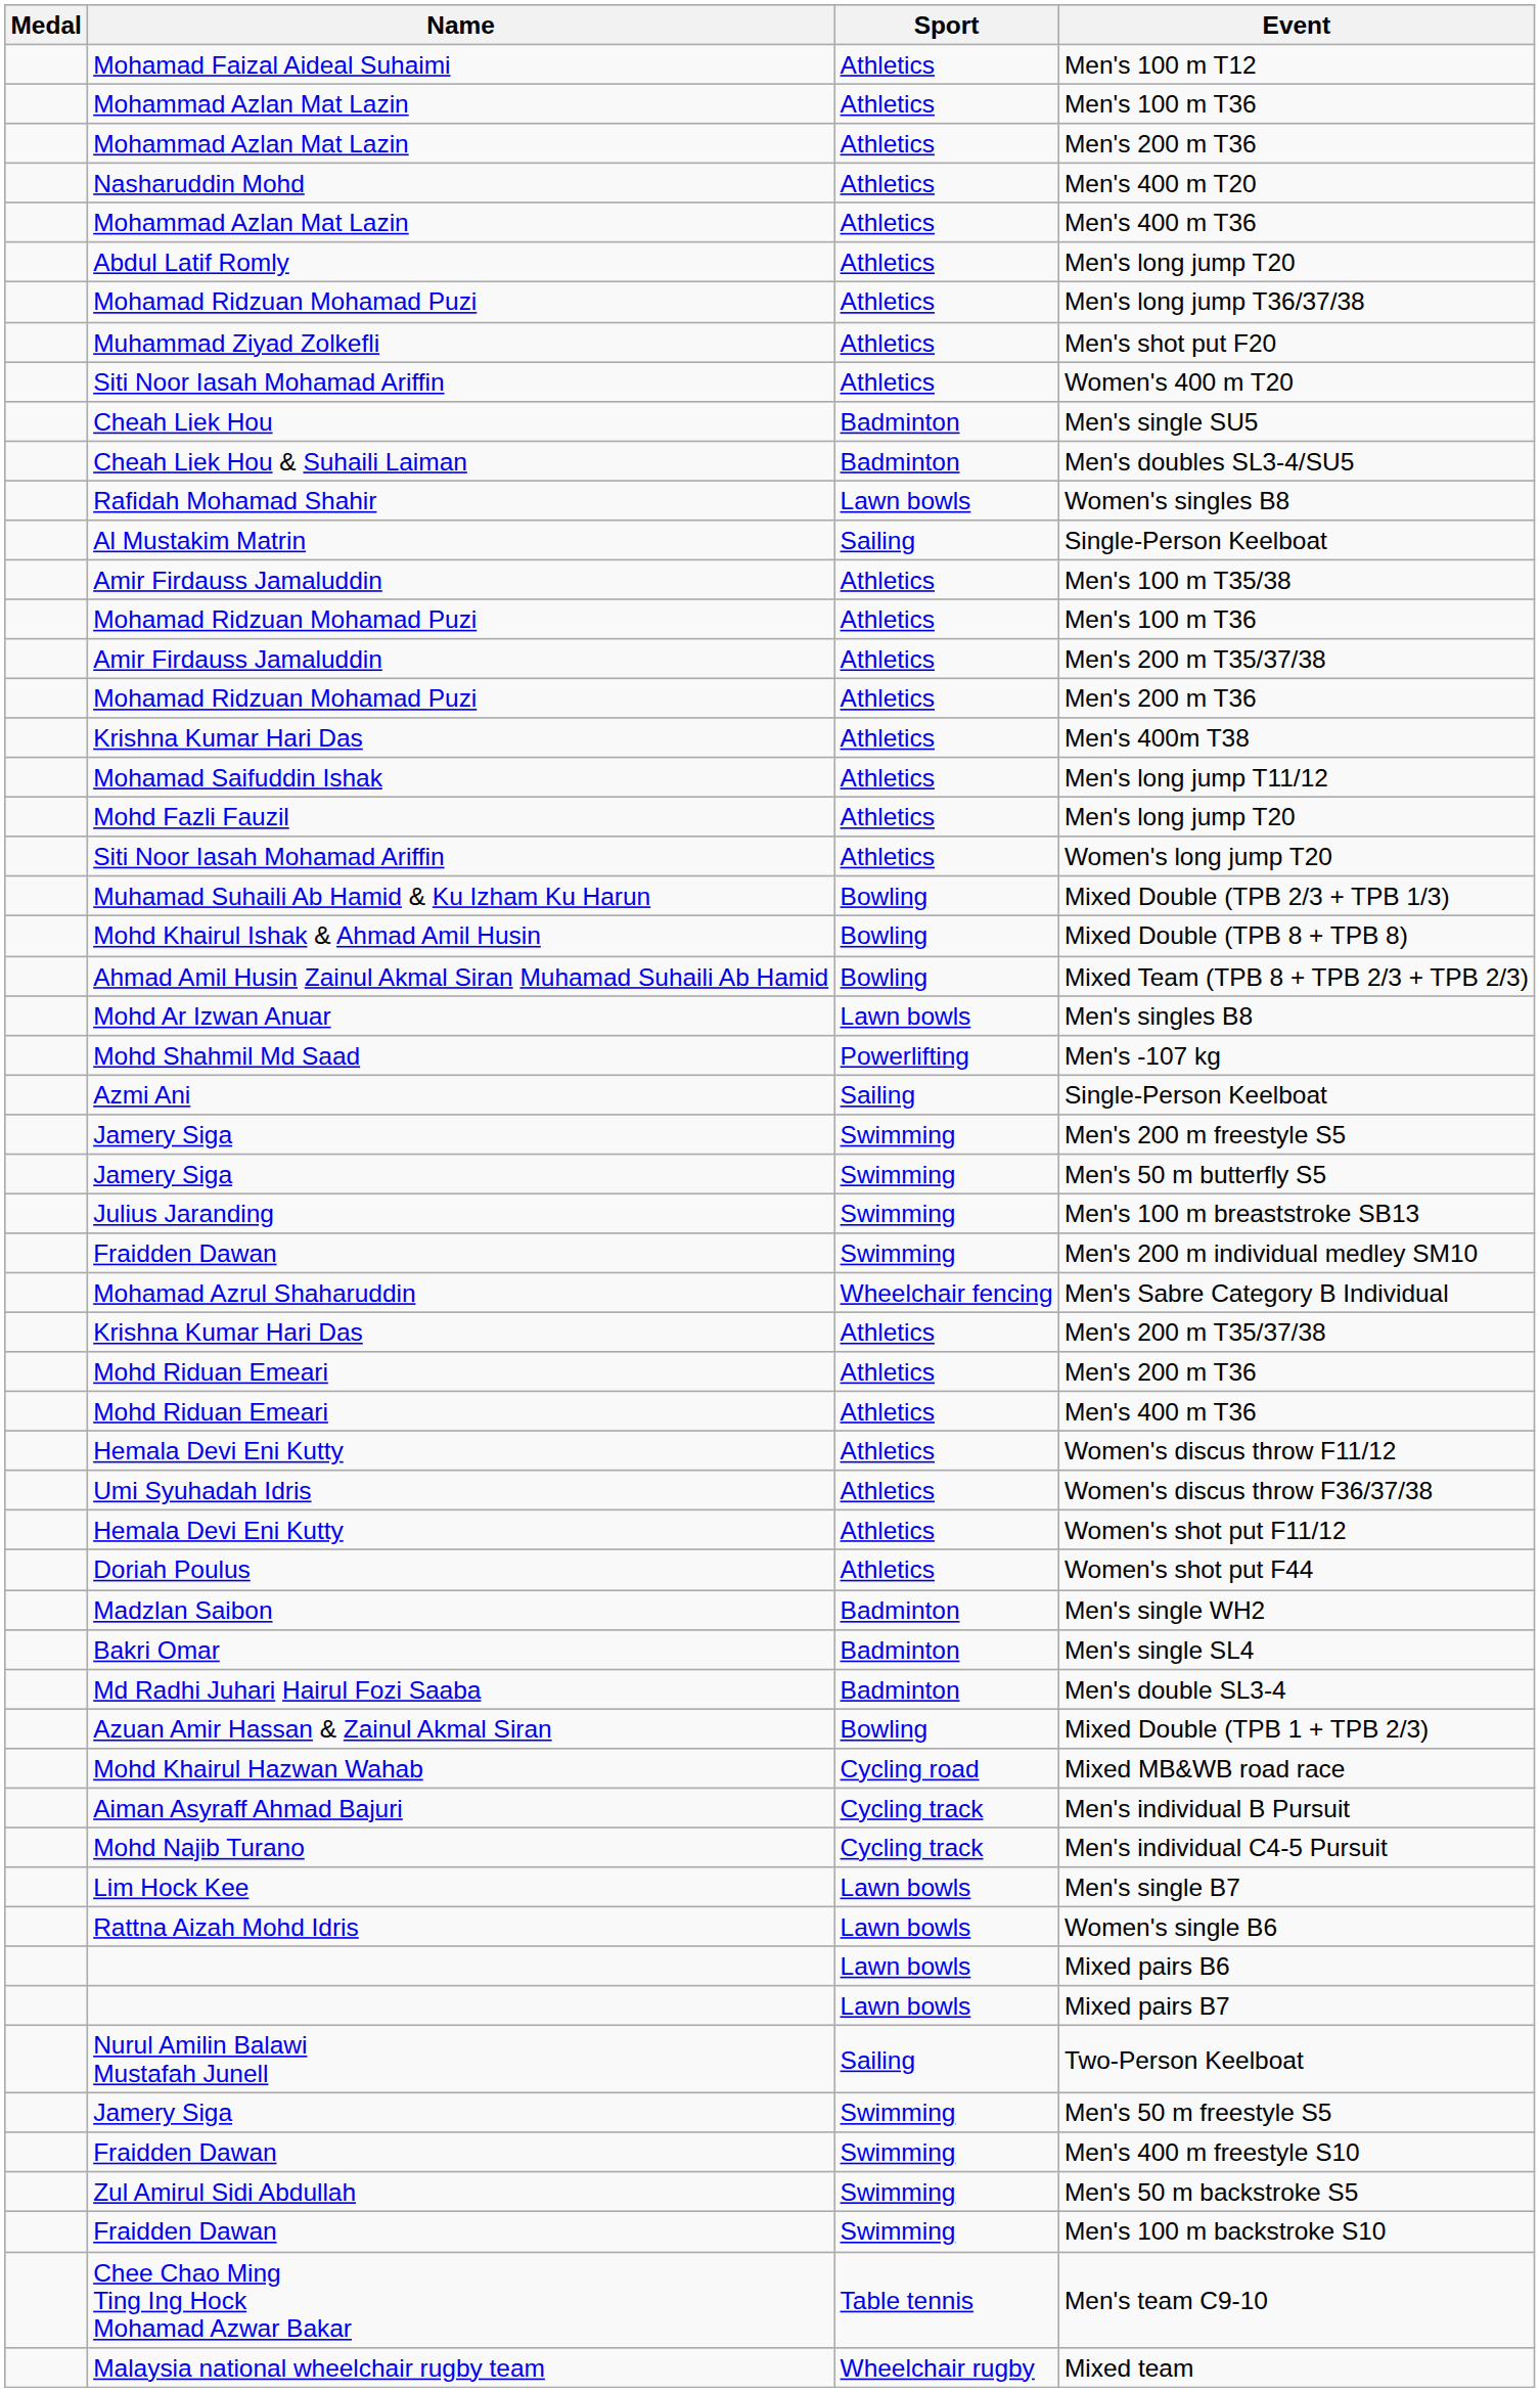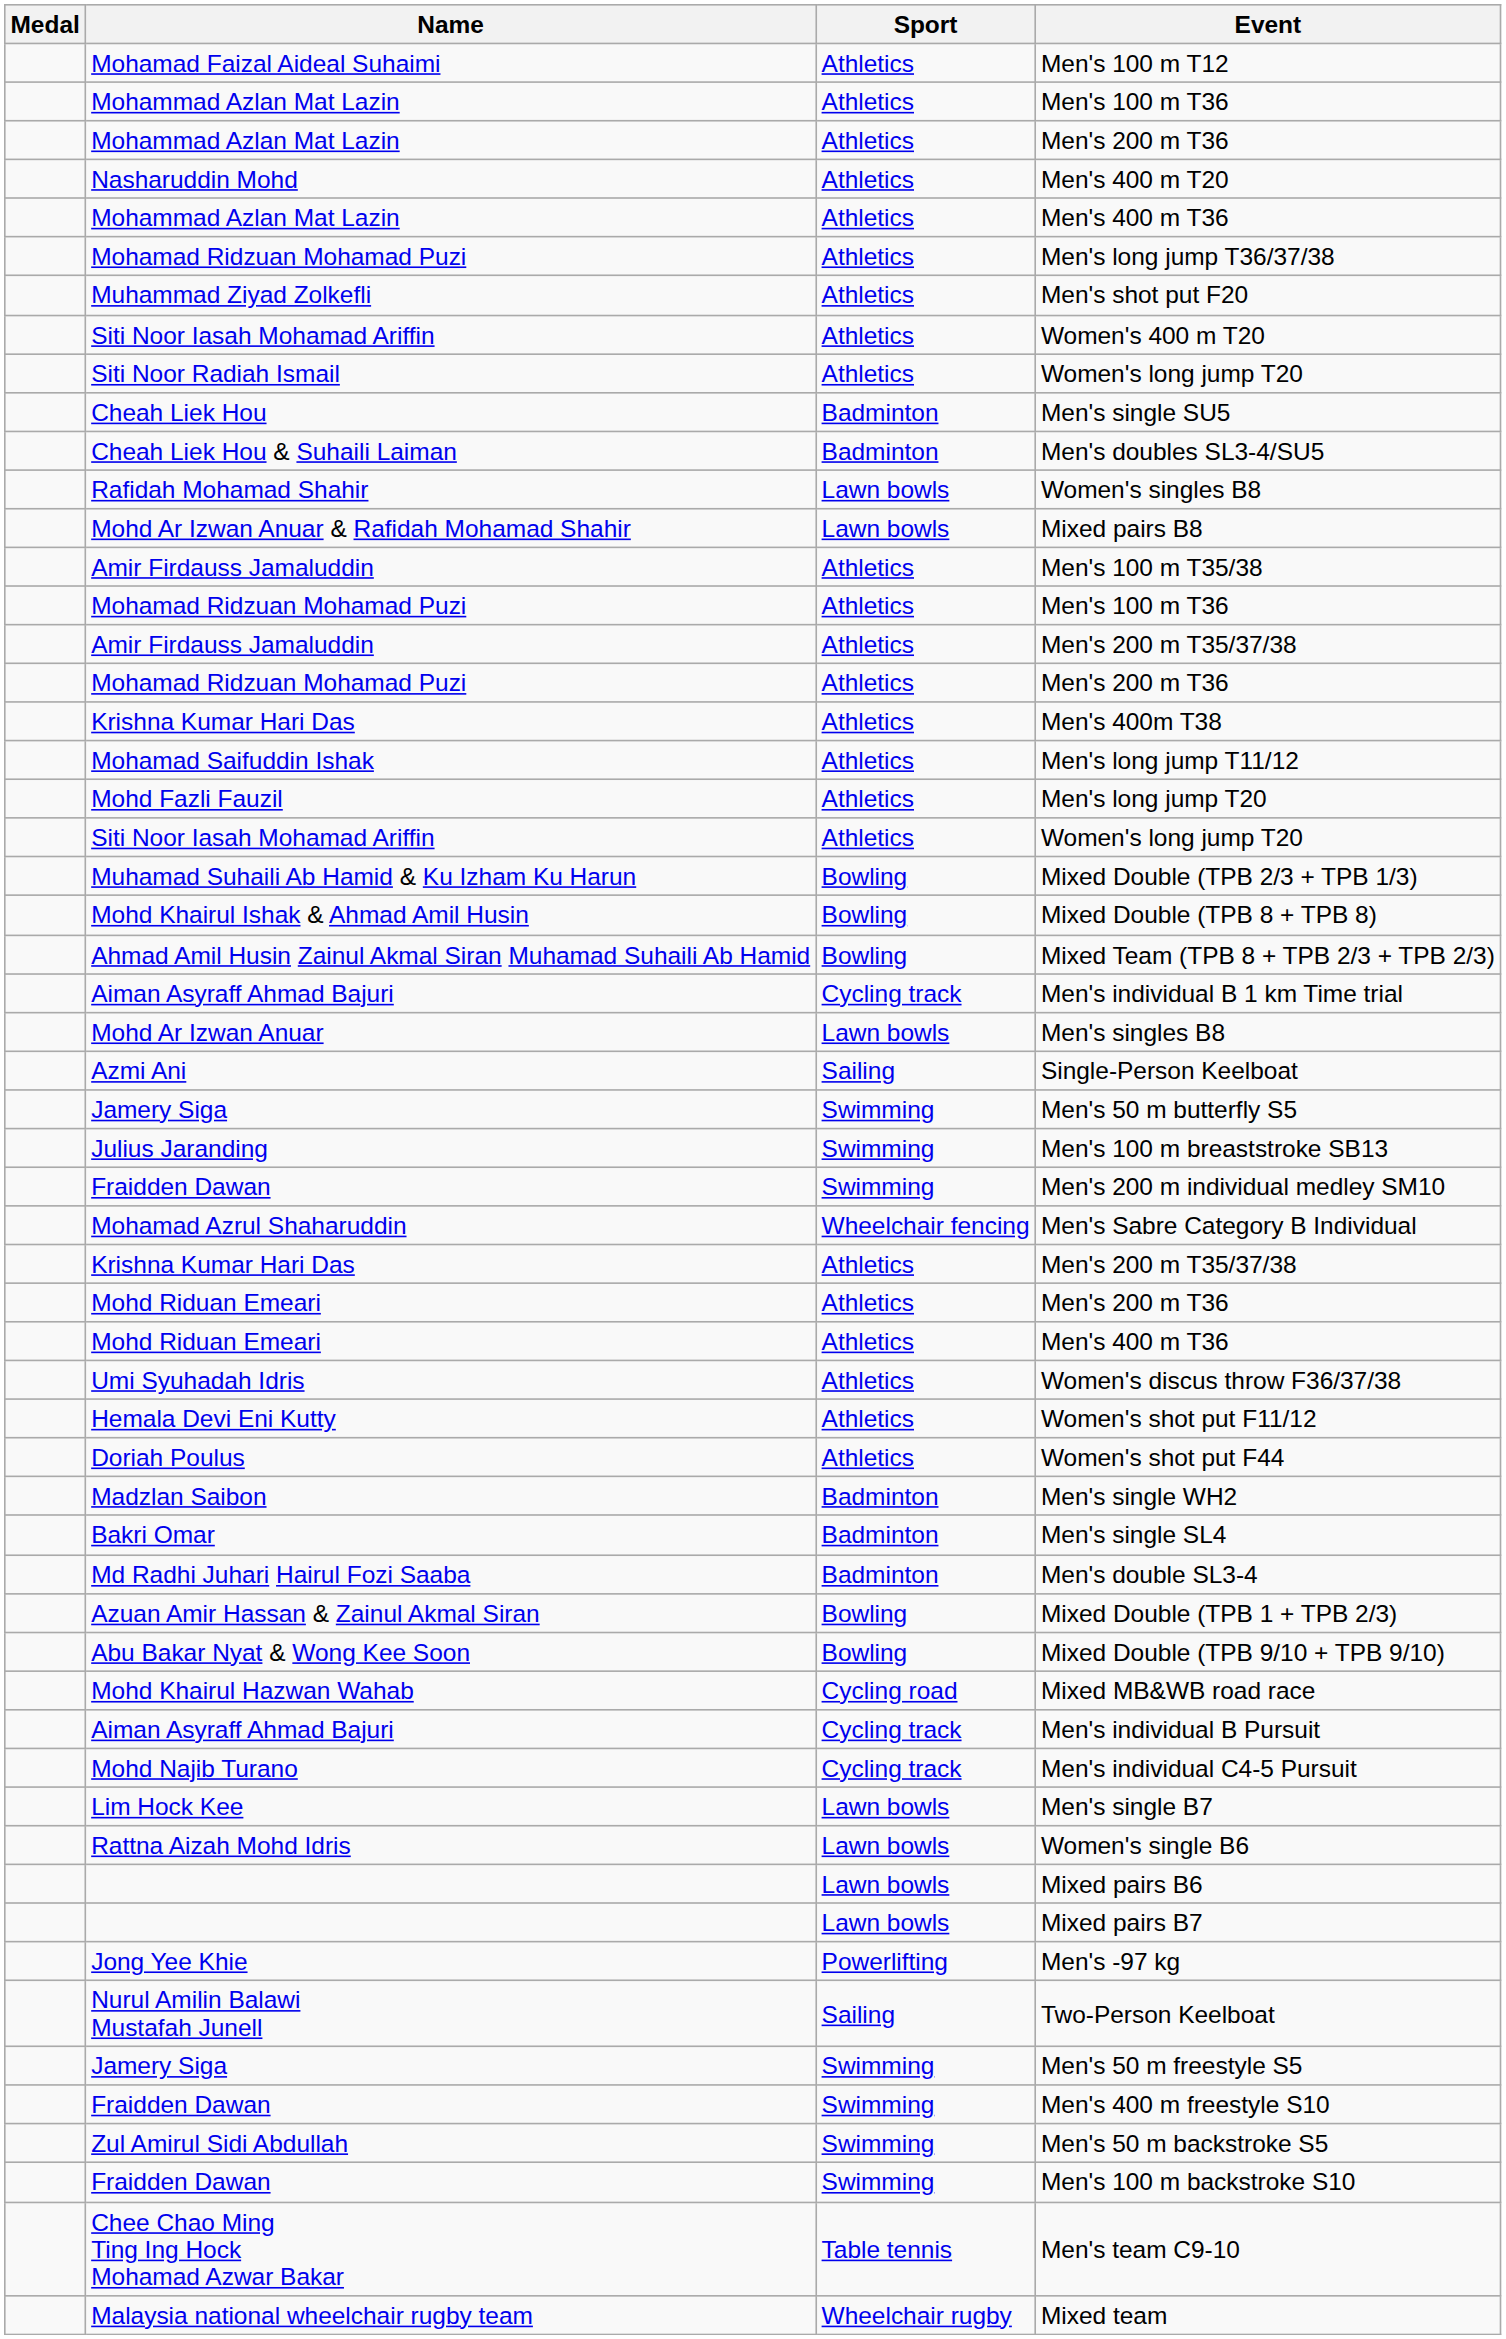 <table class="wikitable sortable"  style="font-size:95%">
 <tr>
 <th>Medal</th>
 <th>Name</th>
 <th>Sport</th>
 <th>Event</th>
 </tr>
 <tr>
 <td></td>
 <td><a href='#'>Mohamad Faizal Aideal Suhaimi</a></td>
 <td><a href='#'>Athletics</a></td>
 <td>Men's 100 m T12</td>
 </tr>
 <tr>
 <td></td>
 <td><a href='#'>Mohammad Azlan Mat Lazin</a></td>
 <td><a href='#'>Athletics</a></td>
 <td>Men's 100 m T36</td>
 </tr>
 <tr>
 <td></td>
 <td><a href='#'>Mohammad Azlan Mat Lazin</a></td>
 <td><a href='#'>Athletics</a></td>
 <td>Men's 200 m T36</td>
 </tr>
 <tr>
 <td></td>
 <td><a href='#'>Nasharuddin Mohd</a></td>
 <td><a href='#'>Athletics</a></td>
 <td>Men's 400 m T20</td>
 </tr>
 <tr>
 <td></td>
 <td><a href='#'>Mohammad Azlan Mat Lazin</a></td>
 <td><a href='#'>Athletics</a></td>
 <td>Men's 400 m T36</td>
 </tr>
 <tr>
 <td></td>
-<td><a href='#'>Abdul Latif Romly</a></td>
-<td><a href='#'>Athletics</a></td>
-<td>Men's long jump T20</td>
-</tr>
-<tr>
-<td></td>
 <td><a href='#'>Mohamad Ridzuan Mohamad Puzi</a></td>
 <td><a href='#'>Athletics</a></td>
 <td>Men's long jump T36/37/38</td>
 </tr>
 <tr>
 <td></td>
 <td><a href='#'>Muhammad Ziyad Zolkefli</a></td>
 <td><a href='#'>Athletics</a></td>
 <td>Men's shot put F20</td>
 </tr>
 <tr>
 <td></td>
 <td><a href='#'>Siti Noor Iasah Mohamad Ariffin</a></td>
 <td><a href='#'>Athletics</a></td>
 <td>Women's 400 m T20</td>
+</tr>
+<tr>
+<td></td>
+<td><a href='#'>Siti Noor Radiah Ismail</a></td>
+<td><a href='#'>Athletics</a></td>
+<td>Women's long jump T20</td>
 </tr>
 <tr>
 <td></td>
 <td><a href='#'>Cheah Liek Hou</a></td>
 <td><a href='#'>Badminton</a></td>
 <td>Men's single SU5</td>
 </tr>
 <tr>
 <td></td>
 <td><a href='#'>Cheah Liek Hou</a> & <a href='#'>Suhaili Laiman</a></td>
 <td><a href='#'>Badminton</a></td>
 <td>Men's doubles SL3-4/SU5</td>
 </tr>
 <tr>
 <td></td>
 <td><a href='#'>Rafidah Mohamad Shahir</a></td>
 <td><a href='#'>Lawn bowls</a></td>
 <td>Women's singles B8</td>
 </tr>
 <tr>
 <td></td>
-<td><a href='#'>Al Mustakim Matrin</a></td>
-<td><a href='#'>Sailing</a></td>
-<td>Single-Person Keelboat</td>
+<td><a href='#'>Mohd Ar Izwan Anuar</a> & <a href='#'>Rafidah Mohamad Shahir</a></td>
+<td><a href='#'>Lawn bowls</a></td>
+<td>Mixed pairs B8</td>
 </tr>
 <tr>
 <td></td>
 <td><a href='#'>Amir Firdauss Jamaluddin</a></td>
 <td><a href='#'>Athletics</a></td>
 <td>Men's 100 m T35/38</td>
 </tr>
 <tr>
 <td></td>
 <td><a href='#'>Mohamad Ridzuan Mohamad Puzi</a></td>
 <td><a href='#'>Athletics</a></td>
 <td>Men's 100 m T36</td>
 </tr>
 <tr>
 <td></td>
 <td><a href='#'>Amir Firdauss Jamaluddin</a></td>
 <td><a href='#'>Athletics</a></td>
 <td>Men's 200 m T35/37/38</td>
 </tr>
 <tr>
 <td></td>
 <td><a href='#'>Mohamad Ridzuan Mohamad Puzi</a></td>
 <td><a href='#'>Athletics</a></td>
 <td>Men's 200 m T36</td>
 </tr>
 <tr>
 <td></td>
 <td><a href='#'>Krishna Kumar Hari Das</a></td>
 <td><a href='#'>Athletics</a></td>
 <td>Men's 400m T38</td>
 </tr>
 <tr>
 <td></td>
 <td><a href='#'>Mohamad Saifuddin Ishak</a></td>
 <td><a href='#'>Athletics</a></td>
 <td>Men's long jump T11/12</td>
 </tr>
 <tr>
 <td></td>
 <td><a href='#'>Mohd Fazli Fauzil</a></td>
 <td><a href='#'>Athletics</a></td>
 <td>Men's long jump T20</td>
 </tr>
 <tr>
 <td></td>
 <td><a href='#'>Siti Noor Iasah Mohamad Ariffin</a></td>
 <td><a href='#'>Athletics</a></td>
 <td>Women's long jump T20</td>
 </tr>
 <tr>
 <td></td>
 <td><a href='#'>Muhamad Suhaili Ab Hamid</a> & <a href='#'>Ku Izham Ku Harun</a></td>
 <td><a href='#'>Bowling</a></td>
 <td>Mixed Double (TPB 2/3 + TPB 1/3)</td>
 </tr>
 <tr>
 <td></td>
 <td><a href='#'>Mohd Khairul Ishak</a> & <a href='#'>Ahmad Amil Husin</a></td>
 <td><a href='#'>Bowling</a></td>
 <td>Mixed Double (TPB 8 + TPB 8)</td>
 </tr>
 <tr>
 <td></td>
 <td><a href='#'>Ahmad Amil Husin</a> <a href='#'>Zainul Akmal Siran</a> <a href='#'>Muhamad Suhaili Ab Hamid</a></td>
 <td><a href='#'>Bowling</a></td>
 <td>Mixed Team (TPB 8 + TPB 2/3 + TPB 2/3)</td>
 </tr>
 <tr>
 <td></td>
+<td><a href='#'>Aiman Asyraff Ahmad Bajuri</a></td>
+<td><a href='#'>Cycling track</a></td>
+<td>Men's individual B 1 km Time trial</td>
+</tr>
+<tr>
+<td></td>
 <td><a href='#'>Mohd Ar Izwan Anuar</a></td>
 <td><a href='#'>Lawn bowls</a></td>
 <td>Men's singles B8</td>
 </tr>
 <tr>
 <td></td>
-<td><a href='#'>Mohd Shahmil Md Saad</a></td>
-<td><a href='#'>Powerlifting</a></td>
-<td>Men's -107 kg</td>
-</tr>
-<tr>
-<td></td>
 <td><a href='#'>Azmi Ani</a></td>
 <td><a href='#'>Sailing</a></td>
 <td>Single-Person Keelboat</td>
-</tr>
-<tr>
-<td></td>
-<td><a href='#'>Jamery Siga</a></td>
-<td><a href='#'>Swimming</a></td>
-<td>Men's 200 m freestyle S5</td>
 </tr>
 <tr>
 <td></td>
 <td><a href='#'>Jamery Siga</a></td>
 <td><a href='#'>Swimming</a></td>
 <td>Men's 50 m butterfly S5</td>
 </tr>
 <tr>
 <td></td>
 <td><a href='#'>Julius Jaranding</a></td>
 <td><a href='#'>Swimming</a></td>
 <td>Men's 100 m breaststroke SB13</td>
 </tr>
 <tr>
 <td></td>
 <td><a href='#'>Fraidden Dawan</a></td>
 <td><a href='#'>Swimming</a></td>
 <td>Men's 200 m individual medley SM10</td>
 </tr>
 <tr>
 <td></td>
 <td><a href='#'>Mohamad Azrul Shaharuddin</a></td>
 <td><a href='#'>Wheelchair fencing</a></td>
 <td>Men's Sabre Category B Individual</td>
 </tr>
 <tr>
 <td></td>
 <td><a href='#'>Krishna Kumar Hari Das</a></td>
 <td><a href='#'>Athletics</a></td>
 <td>Men's 200 m T35/37/38</td>
 </tr>
 <tr>
 <td></td>
 <td><a href='#'>Mohd Riduan Emeari</a></td>
 <td><a href='#'>Athletics</a></td>
 <td>Men's 200 m T36</td>
 </tr>
 <tr>
 <td></td>
 <td><a href='#'>Mohd Riduan Emeari</a></td>
 <td><a href='#'>Athletics</a></td>
 <td>Men's 400 m T36</td>
 </tr>
 <tr>
 <td></td>
-<td><a href='#'>Hemala Devi Eni Kutty</a></td>
-<td><a href='#'>Athletics</a></td>
-<td>Women's discus throw F11/12</td>
-</tr>
-<tr>
-<td></td>
 <td><a href='#'>Umi Syuhadah Idris</a></td>
 <td><a href='#'>Athletics</a></td>
 <td>Women's discus throw F36/37/38</td>
 </tr>
 <tr>
 <td></td>
 <td><a href='#'>Hemala Devi Eni Kutty</a></td>
 <td><a href='#'>Athletics</a></td>
 <td>Women's shot put F11/12</td>
 </tr>
 <tr>
 <td></td>
 <td><a href='#'>Doriah Poulus</a></td>
 <td><a href='#'>Athletics</a></td>
 <td>Women's shot put F44</td>
 </tr>
 <tr>
 <td></td>
 <td><a href='#'>Madzlan Saibon</a></td>
 <td><a href='#'>Badminton</a></td>
 <td>Men's single WH2</td>
 </tr>
 <tr>
 <td></td>
 <td><a href='#'>Bakri Omar</a></td>
 <td><a href='#'>Badminton</a></td>
 <td>Men's single SL4</td>
 </tr>
 <tr>
 <td></td>
 <td><a href='#'>Md Radhi Juhari</a> <a href='#'>Hairul Fozi Saaba</a></td>
 <td><a href='#'>Badminton</a></td>
 <td>Men's double SL3-4</td>
 </tr>
 <tr>
 <td></td>
 <td><a href='#'>Azuan Amir Hassan</a> & <a href='#'>Zainul Akmal Siran</a></td>
 <td><a href='#'>Bowling</a></td>
 <td>Mixed Double (TPB 1 + TPB 2/3)</td>
+</tr>
+<tr>
+<td></td>
+<td><a href='#'>Abu Bakar Nyat</a> & <a href='#'>Wong Kee Soon</a></td>
+<td><a href='#'>Bowling</a></td>
+<td>Mixed Double (TPB 9/10 + TPB 9/10)</td>
 </tr>
 <tr>
 <td></td>
 <td><a href='#'>Mohd Khairul Hazwan Wahab</a></td>
 <td><a href='#'>Cycling road</a></td>
 <td>Mixed MB&WB road race</td>
 </tr>
 <tr>
 <td></td>
 <td><a href='#'>Aiman Asyraff Ahmad Bajuri</a></td>
 <td><a href='#'>Cycling track</a></td>
 <td>Men's individual B Pursuit</td>
 </tr>
 <tr>
 <td></td>
 <td><a href='#'>Mohd Najib Turano</a></td>
 <td><a href='#'>Cycling track</a></td>
 <td>Men's individual C4-5 Pursuit</td>
 </tr>
 <tr>
 <td></td>
 <td><a href='#'>Lim Hock Kee</a></td>
 <td><a href='#'>Lawn bowls</a></td>
 <td>Men's single B7</td>
 </tr>
 <tr>
 <td></td>
 <td><a href='#'>Rattna Aizah Mohd Idris</a></td>
 <td><a href='#'>Lawn bowls</a></td>
 <td>Women's single B6</td>
 </tr>
 <tr>
 <td></td>
 <td></td>
 <td><a href='#'>Lawn bowls</a></td>
 <td>Mixed pairs B6</td>
 </tr>
 <tr>
 <td></td>
 <td></td>
 <td><a href='#'>Lawn bowls</a></td>
 <td>Mixed pairs B7</td>
 </tr>
 <tr>
 <td></td>
+<td><a href='#'>Jong Yee Khie</a></td>
+<td><a href='#'>Powerlifting</a></td>
+<td>Men's -97 kg</td>
+</tr>
+<tr>
+<td></td>
 <td><a href='#'>Nurul Amilin Balawi</a><br><a href='#'>Mustafah Junell</a></td>
 <td><a href='#'>Sailing</a></td>
 <td>Two-Person Keelboat</td>
 </tr>
 <tr>
 <td></td>
 <td><a href='#'>Jamery Siga</a></td>
 <td><a href='#'>Swimming</a></td>
 <td>Men's 50 m freestyle S5</td>
 </tr>
 <tr>
 <td></td>
 <td><a href='#'>Fraidden Dawan</a></td>
 <td><a href='#'>Swimming</a></td>
 <td>Men's 400 m freestyle S10</td>
 </tr>
 <tr>
 <td></td>
 <td><a href='#'>Zul Amirul Sidi Abdullah</a></td>
 <td><a href='#'>Swimming</a></td>
 <td>Men's 50 m backstroke S5</td>
 </tr>
 <tr>
 <td></td>
 <td><a href='#'>Fraidden Dawan</a></td>
 <td><a href='#'>Swimming</a></td>
 <td>Men's 100 m backstroke S10</td>
 </tr>
 <tr>
 <td></td>
 <td><a href='#'>Chee Chao Ming</a><br><a href='#'>Ting Ing Hock</a><br><a href='#'>Mohamad Azwar Bakar</a></td>
 <td><a href='#'>Table tennis</a></td>
 <td>Men's team C9-10</td>
 </tr>
 <tr>
 <td></td>
 <td><a href='#'>Malaysia national wheelchair rugby team</a></td>
 <td><a href='#'>Wheelchair rugby</a></td>
 <td>Mixed team</td>
 </tr>
 </table>
